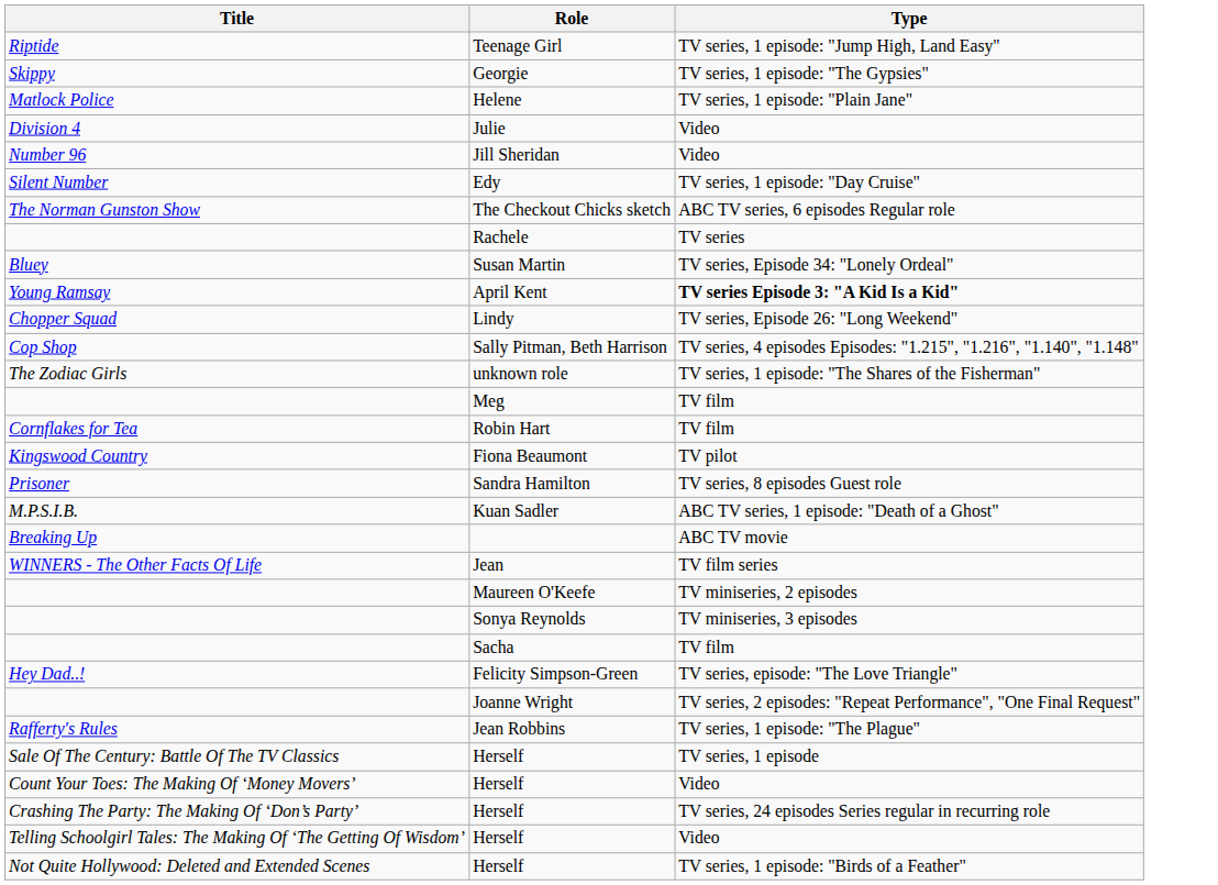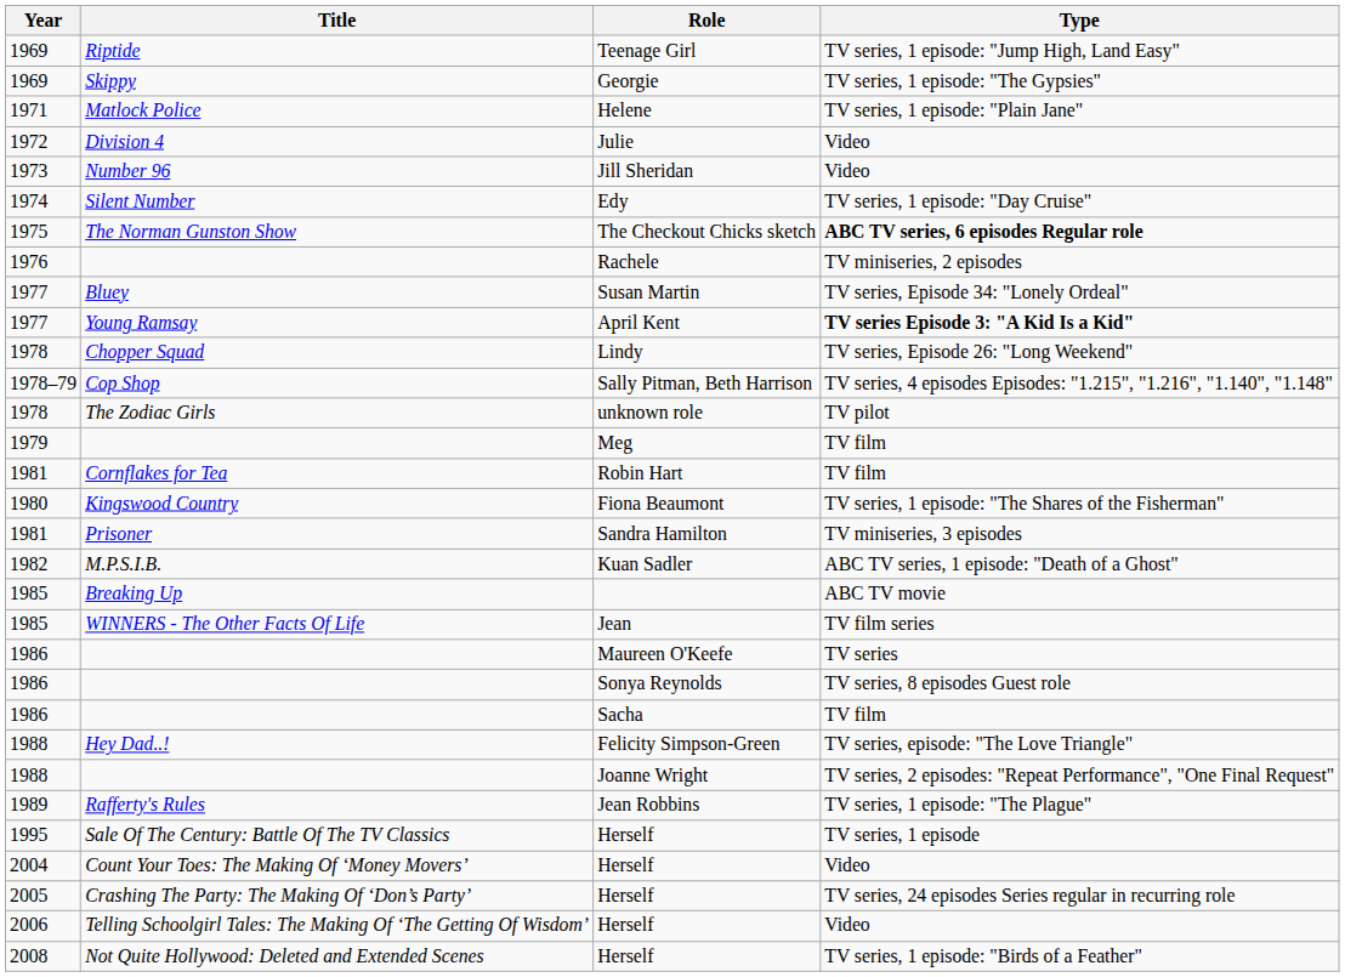 <table class="wikitable sortable">
 <tr>
+<th>Year</th>
 <th>Title</th>
 <th>Role</th>
 <th class="unsortable">Type</th>
 </tr>
 <tr>
+<td>1969</td>
 <td><em><a href='#'>Riptide</a></em></td>
 <td>Teenage Girl</td>
 <td>TV series, 1 episode: "Jump High, Land Easy"</td>
 </tr>
 <tr>
+<td>1969</td>
 <td><em><a href='#'>Skippy</a></em></td>
 <td>Georgie</td>
 <td>TV series, 1 episode: "The Gypsies"</td>
 </tr>
 <tr>
+<td>1971</td>
 <td><em><a href='#'>Matlock Police</a></em></td>
 <td>Helene</td>
 <td>TV series, 1 episode: "Plain Jane"</td>
 </tr>
 <tr>
+<td>1972</td>
 <td><em><a href='#'>Division 4</a></em></td>
 <td>Julie</td>
 <td>Video</td>
 </tr>
 <tr>
+<td>1973</td>
 <td><em><a href='#'>Number 96</a></em></td>
 <td>Jill Sheridan</td>
 <td>Video</td>
 </tr>
 <tr>
+<td>1974</td>
 <td><em><a href='#'>Silent Number</a></em></td>
 <td>Edy</td>
 <td>TV series, 1 episode: "Day Cruise"</td>
 </tr>
 <tr>
+<td>1975</td>
 <td><em><a href='#'>The Norman Gunston Show</a></em></td>
 <td>The Checkout Chicks sketch</td>
-<td>ABC TV series, 6 episodes Regular role</td>
+<td><strong>ABC TV series, 6 episodes Regular role</strong></td>
 </tr>
 <tr>
+<td>1976</td>
 <td><em></em></td>
 <td>Rachele</td>
-<td>TV series</td>
+<td>TV miniseries, 2 episodes</td>
 </tr>
 <tr>
+<td>1977</td>
 <td><em><a href='#'>Bluey</a></em></td>
 <td>Susan Martin</td>
 <td>TV series, Episode 34: "Lonely Ordeal"</td>
 </tr>
 <tr>
+<td>1977</td>
 <td><em><a href='#'>Young Ramsay</a></em></td>
 <td>April Kent</td>
 <td><strong>TV series Episode 3: "A Kid Is a Kid"</strong></td>
 </tr>
 <tr>
+<td>1978</td>
 <td><em><a href='#'>Chopper Squad</a></em></td>
 <td>Lindy</td>
 <td>TV series, Episode 26: "Long Weekend"</td>
 </tr>
 <tr>
+<td>1978–79</td>
 <td><em><a href='#'>Cop Shop</a></em></td>
 <td>Sally Pitman, Beth Harrison</td>
 <td>TV series, 4 episodes Episodes: "1.215", "1.216", "1.140", "1.148"</td>
 </tr>
 <tr>
+<td>1978</td>
 <td><em>The Zodiac Girls</em></td>
 <td>unknown role</td>
-<td>TV series, 1 episode: "The Shares of the Fisherman"</td>
+<td>TV pilot</td>
 </tr>
 <tr>
+<td>1979</td>
 <td><em></em></td>
 <td>Meg</td>
 <td>TV film</td>
 </tr>
 <tr>
+<td>1981</td>
 <td><em><a href='#'>Cornflakes for Tea</a></em></td>
 <td>Robin Hart</td>
 <td>TV film</td>
 </tr>
 <tr>
+<td>1980</td>
 <td><em><a href='#'>Kingswood Country</a></em></td>
 <td>Fiona Beaumont</td>
-<td>TV pilot</td>
+<td>TV series, 1 episode: "The Shares of the Fisherman"</td>
 </tr>
 <tr>
+<td>1981</td>
 <td><em><a href='#'>Prisoner</a></em></td>
 <td>Sandra Hamilton</td>
-<td>TV series, 8 episodes Guest role</td>
+<td>TV miniseries, 3 episodes</td>
 </tr>
 <tr>
+<td>1982</td>
 <td><em>M.P.S.I.B.</em></td>
 <td>Kuan Sadler</td>
 <td>ABC TV series, 1 episode: "Death of a Ghost"</td>
 </tr>
 <tr>
+<td>1985</td>
 <td><em><a href='#'>Breaking Up</a></em></td>
 <td></td>
 <td>ABC TV movie</td>
 </tr>
 <tr>
+<td>1985</td>
 <td><em><a href='#'>WINNERS - The Other Facts Of Life</a></em></td>
 <td>Jean</td>
 <td>TV film series</td>
 </tr>
 <tr>
+<td>1986</td>
 <td><em></em></td>
 <td>Maureen O'Keefe</td>
-<td>TV miniseries, 2 episodes</td>
+<td>TV series</td>
 </tr>
 <tr>
+<td>1986</td>
 <td><em></em></td>
 <td>Sonya Reynolds</td>
-<td>TV miniseries, 3 episodes</td>
+<td>TV series, 8 episodes Guest role</td>
 </tr>
 <tr>
+<td>1986</td>
 <td><em></em></td>
 <td>Sacha</td>
 <td>TV film</td>
 </tr>
 <tr>
+<td>1988</td>
 <td><em><a href='#'>Hey Dad..!</a></em></td>
 <td>Felicity Simpson-Green</td>
 <td>TV series, episode: "The Love Triangle"</td>
 </tr>
 <tr>
+<td>1988</td>
 <td><em></em></td>
 <td>Joanne Wright</td>
 <td>TV series, 2 episodes: "Repeat Performance", "One Final Request"</td>
 </tr>
 <tr>
+<td>1989</td>
 <td><em><a href='#'>Rafferty's Rules</a></em></td>
 <td>Jean Robbins</td>
 <td>TV series, 1 episode: "The Plague"</td>
 </tr>
 <tr>
+<td>1995</td>
 <td><em>Sale Of The Century: Battle Of The TV Classics</em></td>
 <td>Herself</td>
 <td>TV series, 1 episode</td>
 </tr>
 <tr>
+<td>2004</td>
 <td><em>Count Your Toes: The Making Of ‘Money Movers’</em></td>
 <td>Herself</td>
 <td>Video</td>
 </tr>
 <tr>
+<td>2005</td>
 <td><em>Crashing The Party: The Making Of ‘Don’s Party’</em></td>
 <td>Herself</td>
 <td>TV series, 24 episodes Series regular in recurring role</td>
 </tr>
 <tr>
+<td>2006</td>
 <td><em>Telling Schoolgirl Tales: The Making Of ‘The Getting Of Wisdom’</em></td>
 <td>Herself</td>
 <td>Video</td>
 </tr>
 <tr>
+<td>2008</td>
 <td><em>Not Quite Hollywood: Deleted and Extended Scenes</em></td>
 <td>Herself</td>
 <td>TV series, 1 episode: "Birds of a Feather"</td>
 </tr>
 </table>
